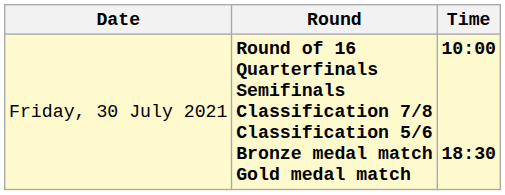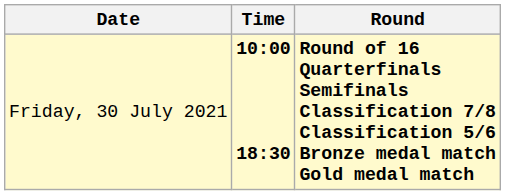 <table class="wikitable">
 <tr>
 <th>Date</th>
+<th>Time</th>
 <th>Round</th>
-<th>Time</th>
 </tr>
 <tr style=background:lemonchiffon>
 <td>Friday, 30 July 2021</td>
+<td><strong>10:00</strong><br> <br> <br> <br> <br><strong>18:30</strong><br> </td>
 <td><strong>Round of 16</strong><br><strong>Quarterfinals</strong><br><strong>Semifinals</strong><br><strong>Classification 7/8</strong><br><strong>Classification 5/6</strong><br><strong>Bronze medal match</strong><br><strong>Gold medal match</strong></td>
-<td><strong>10:00</strong><br> <br> <br> <br> <br><strong>18:30</strong><br> </td>
 </tr>
 </table>
